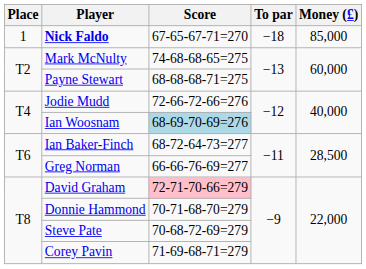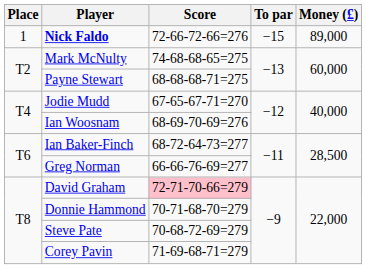 <table class="wikitable">
 <tr>
 <th>Place</th>
 <th>Player</th>
 <th>Score</th>
 <th>To par</th>
 <th>Money (<a href='#'>£</a>)</th>
 </tr>
 <tr>
 <td align="center">1</td>
 <td> <strong><a href='#'>Nick Faldo</a></strong></td>
-<td>67-65-67-71=270</td>
-<td align="center">−18</td>
-<td align=center>85,000</td>
+<td>72-66-72-66=276</td>
+<td align="center">−15</td>
+<td align=center>89,000</td>
 </tr>
 <tr>
 <td rowspan=2 align="center">T2</td>
 <td> <a href='#'>Mark McNulty</a></td>
 <td>74-68-68-65=275</td>
 <td rowspan=2 align=center>−13</td>
 <td rowspan=2 align=center>60,000</td>
 </tr>
 <tr>
 <td> <a href='#'>Payne Stewart</a></td>
 <td>68-68-68-71=275</td>
 </tr>
 <tr>
 <td rowspan=2 align="center">T4</td>
 <td> <a href='#'>Jodie Mudd</a></td>
-<td>72-66-72-66=276</td>
+<td>67-65-67-71=270</td>
 <td rowspan=2 align="center">−12</td>
 <td rowspan=2 align=center>40,000</td>
 </tr>
 <tr>
 <td> <a href='#'>Ian Woosnam</a></td>
-<td style="background: lightblue;">68-69-70-69=276</td>
+<td>68-69-70-69=276</td>
 </tr>
 <tr>
 <td rowspan=2 align="center">T6</td>
 <td> <a href='#'>Ian Baker-Finch</a></td>
 <td>68-72-64-73=277</td>
 <td rowspan=2 align="center">−11</td>
 <td rowspan=2 align=center>28,500</td>
 </tr>
 <tr>
 <td> <a href='#'>Greg Norman</a></td>
 <td>66-66-76-69=277</td>
 </tr>
 <tr>
 <td rowspan=4 align="center">T8</td>
 <td> <a href='#'>David Graham</a></td>
 <td style="background: pink;">72-71-70-66=279</td>
 <td rowspan=4 align="center">−9</td>
 <td rowspan=4 align=center>22,000</td>
 </tr>
 <tr>
 <td> <a href='#'>Donnie Hammond</a></td>
 <td>70-71-68-70=279</td>
 </tr>
 <tr>
 <td> <a href='#'>Steve Pate</a></td>
 <td>70-68-72-69=279</td>
 </tr>
 <tr>
 <td> <a href='#'>Corey Pavin</a></td>
 <td>71-69-68-71=279</td>
 </tr>
 </table>
